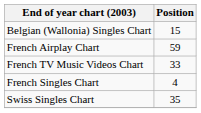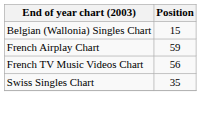 <table class="wikitable sortable">
 <tr>
 <th align="left">End of year chart (2003)</th>
 <th align="center">Position</th>
 </tr>
 <tr>
 <td align="left">Belgian (Wallonia) Singles Chart</td>
 <td align="center">15</td>
 </tr>
 <tr>
 <td align="left">French Airplay Chart</td>
 <td align="center">59</td>
 </tr>
 <tr>
 <td align="left">French TV Music Videos Chart</td>
-<td align="center">33</td>
-</tr>
-<tr>
-<td align="left">French Singles Chart</td>
-<td align="center">4</td>
+<td align="center">56</td>
 </tr>
 <tr>
 <td align="left">Swiss Singles Chart</td>
 <td align="center">35</td>
 </tr>
 <tr>
 </tr>
 </table>
